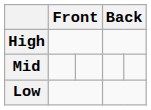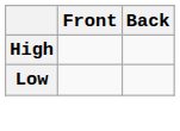 <table class="wikitable" style="text-align:center">
 <tr>
 <th></th>
 <th colspan=2>Front</th>
 <th colspan=2>Back</th>
 </tr>
 <tr>
 <th>High</th>
 <td colspan=2> </td>
 <td colspan=2> </td>
 </tr>
 <tr>
-<th>Mid</th>
-<td> </td>
-<td> </td>
-<td> </td>
-<td> </td>
-</tr>
-<tr>
 <th>Low</th>
 <td colspan=2> </td>
 <td colspan=2> </td>
 </tr>
 </table>
